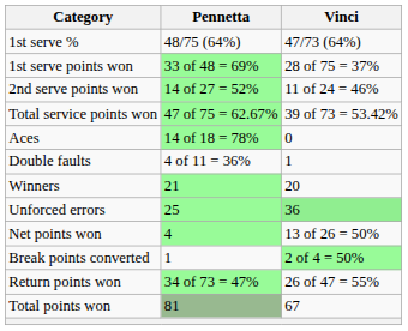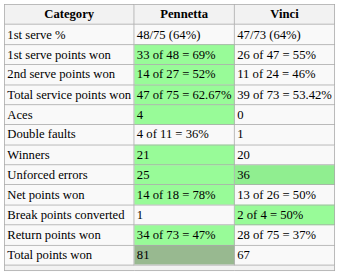 <table class="wikitable">
 <tr>
 <th>Category</th>
 <th> Pennetta</th>
 <th> Vinci</th>
 </tr>
 <tr>
 <td>1st serve %</td>
 <td>48/75 (64%)</td>
 <td>47/73 (64%)</td>
 </tr>
 <tr>
 <td>1st serve points won</td>
 <td bgcolor=98FB98>33 of 48 = 69%</td>
-<td>28 of 75 = 37%</td>
+<td>26 of 47 = 55%</td>
 </tr>
 <tr>
 <td>2nd serve points won</td>
 <td bgcolor=98FB98>14 of 27 = 52%</td>
 <td>11 of 24 = 46%</td>
 </tr>
 <tr>
 <td>Total service points won</td>
 <td bgcolor=98FB98>47 of 75 = 62.67%</td>
 <td>39 of 73 = 53.42%</td>
 </tr>
 <tr>
 <td>Aces</td>
-<td bgcolor=98FB98>14 of 18 = 78%</td>
+<td bgcolor=98FB98>4</td>
 <td>0</td>
 </tr>
 <tr>
 <td>Double faults</td>
 <td>4 of 11 = 36%</td>
 <td>1</td>
 </tr>
 <tr>
 <td>Winners</td>
 <td bgcolor=98FB98>21</td>
 <td>20</td>
 </tr>
 <tr>
 <td>Unforced errors</td>
 <td bgcolor=98FB98>25</td>
 <td style="background: lightgreen;">36</td>
 </tr>
 <tr>
 <td>Net points won</td>
-<td bgcolor=98FB98>4</td>
+<td bgcolor=98FB98>14 of 18 = 78%</td>
 <td>13 of 26 = 50%</td>
 </tr>
 <tr>
 <td>Break points converted</td>
 <td>1</td>
 <td bgcolor=98FB98>2 of 4 = 50%</td>
 </tr>
 <tr>
 <td>Return points won</td>
 <td bgcolor=98FB98>34 of 73 = 47%</td>
-<td>26 of 47 = 55%</td>
+<td>28 of 75 = 37%</td>
 </tr>
 <tr>
 <td>Total points won</td>
 <td bgcolor=98FB989>81</td>
 <td>67</td>
 </tr>
 <tr>
 <th colspan=3></th>
 </tr>
 </table>
